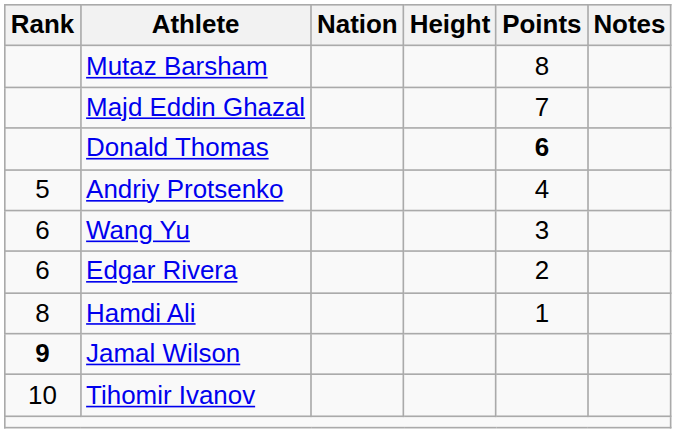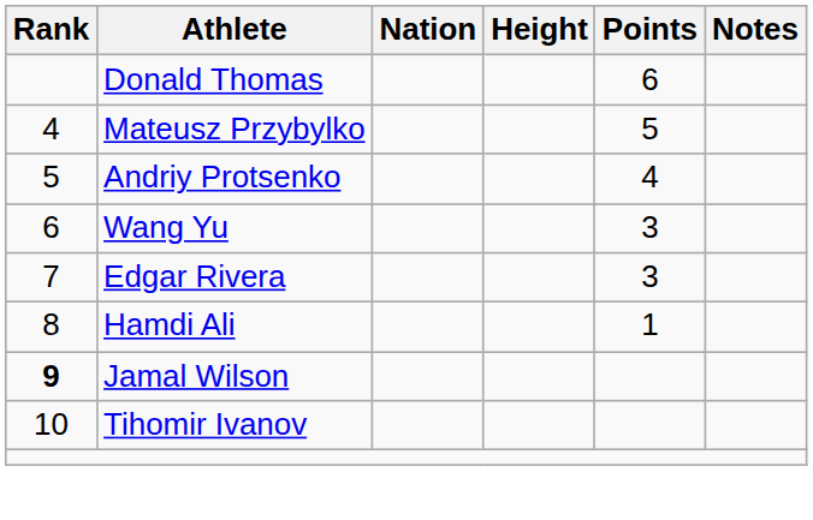 <table class="wikitable sortable" style="text-align:center;">
 <tr>
 <th scope="col" style="width: 10px;">Rank</th>
 <th scope="col">Athlete</th>
 <th scope="col">Nation</th>
 <th scope="col">Height</th>
 <th scope="col">Points</th>
 <th scope="col">Notes</th>
 </tr>
 <tr>
 <td></td>
-<td align=left><a href='#'>Mutaz Barsham</a></td>
+<td align=left><a href='#'>Donald Thomas</a></td>
 <td align=left></td>
 <td></td>
-<td>8</td>
+<td>6</td>
 <td></td>
 </tr>
 <tr>
-<td></td>
-<td align=left><a href='#'>Majd Eddin Ghazal</a></td>
+<td>4</td>
+<td align=left><a href='#'>Mateusz Przybylko</a></td>
 <td align=left></td>
 <td></td>
-<td>7</td>
-<td></td>
-</tr>
-<tr>
-<td></td>
-<td align=left><a href='#'>Donald Thomas</a></td>
-<td align=left></td>
-<td></td>
-<td><strong>6</strong></td>
+<td>5</td>
 <td></td>
 </tr>
 <tr>
 <td>5</td>
 <td align=left><a href='#'>Andriy Protsenko</a></td>
 <td align=left></td>
 <td></td>
 <td>4</td>
 <td></td>
 </tr>
 <tr>
 <td>6</td>
 <td align=left><a href='#'>Wang Yu</a></td>
 <td align=left></td>
 <td></td>
 <td>3</td>
 <td></td>
 </tr>
 <tr>
-<td>6</td>
+<td>7</td>
 <td align=left><a href='#'>Edgar Rivera</a></td>
 <td align=left></td>
 <td></td>
-<td>2</td>
+<td>3</td>
 <td></td>
 </tr>
 <tr>
 <td>8</td>
 <td align=left><a href='#'>Hamdi Ali</a></td>
 <td align=left></td>
 <td></td>
 <td>1</td>
 <td></td>
 </tr>
 <tr>
 <td><strong>9</strong></td>
 <td align=left><a href='#'>Jamal Wilson</a></td>
 <td align=left></td>
 <td></td>
 <td></td>
 <td></td>
 </tr>
 <tr>
 <td>10</td>
 <td align=left><a href='#'>Tihomir Ivanov</a></td>
 <td align=left></td>
 <td></td>
 <td></td>
 <td></td>
 </tr>
 <tr class="sortbottom">
 <td colspan=6></td>
 </tr>
 </table>
